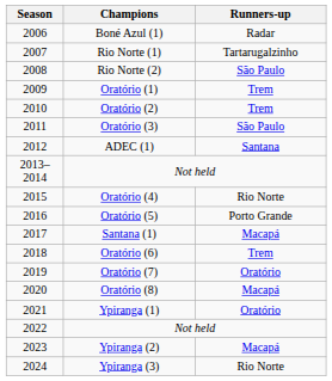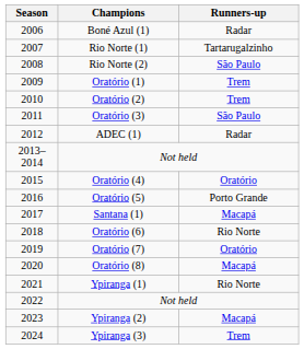 <table class="wikitable" style="text-align:center; margin-left:1em;">
 <tr>
 <th style="width:70px">Season</th>
 <th style="width:170px">Champions</th>
 <th style="width:170px">Runners-up</th>
 </tr>
 <tr>
 <td>2006</td>
 <td>Boné Azul (1)</td>
 <td>Radar</td>
 </tr>
 <tr>
 <td>2007</td>
 <td>Rio Norte (1)</td>
 <td>Tartarugalzinho</td>
 </tr>
 <tr>
 <td>2008</td>
 <td>Rio Norte (2)</td>
 <td><a href='#'>São Paulo</a></td>
 </tr>
 <tr>
 <td>2009</td>
 <td><a href='#'>Oratório</a> (1)</td>
 <td><a href='#'>Trem</a></td>
 </tr>
 <tr>
 <td>2010</td>
 <td><a href='#'>Oratório</a> (2)</td>
 <td><a href='#'>Trem</a></td>
 </tr>
 <tr>
 <td>2011</td>
 <td><a href='#'>Oratório</a> (3)</td>
 <td><a href='#'>São Paulo</a></td>
 </tr>
 <tr>
 <td>2012</td>
 <td>ADEC (1)</td>
-<td><a href='#'>Santana</a></td>
+<td>Radar</td>
 </tr>
 <tr>
 <td>2013–2014</td>
 <td colspan=2 align=center><em>Not held</em></td>
 </tr>
 <tr>
 <td>2015</td>
 <td><a href='#'>Oratório</a> (4)</td>
-<td>Rio Norte</td>
+<td><a href='#'>Oratório</a></td>
 </tr>
 <tr>
 <td>2016</td>
 <td><a href='#'>Oratório</a> (5)</td>
 <td>Porto Grande</td>
 </tr>
 <tr>
 <td>2017</td>
 <td><a href='#'>Santana</a> (1)</td>
 <td><a href='#'>Macapá</a></td>
 </tr>
 <tr>
 <td>2018</td>
 <td><a href='#'>Oratório</a> (6)</td>
-<td><a href='#'>Trem</a></td>
+<td>Rio Norte</td>
 </tr>
 <tr>
 <td>2019</td>
 <td><a href='#'>Oratório</a> (7)</td>
 <td><a href='#'>Oratório</a></td>
 </tr>
 <tr>
 <td>2020</td>
 <td><a href='#'>Oratório</a> (8)</td>
 <td><a href='#'>Macapá</a></td>
 </tr>
 <tr>
 <td>2021</td>
 <td><a href='#'>Ypiranga</a> (1)</td>
-<td><a href='#'>Oratório</a></td>
+<td>Rio Norte</td>
 </tr>
 <tr>
 <td>2022</td>
 <td colspan=2 align=center><em>Not held</em></td>
 </tr>
 <tr>
 <td>2023</td>
 <td><a href='#'>Ypiranga</a> (2)</td>
 <td><a href='#'>Macapá</a></td>
 </tr>
 <tr>
 <td>2024</td>
 <td><a href='#'>Ypiranga</a> (3)</td>
-<td>Rio Norte</td>
+<td><a href='#'>Trem</a></td>
 </tr>
 </table>
